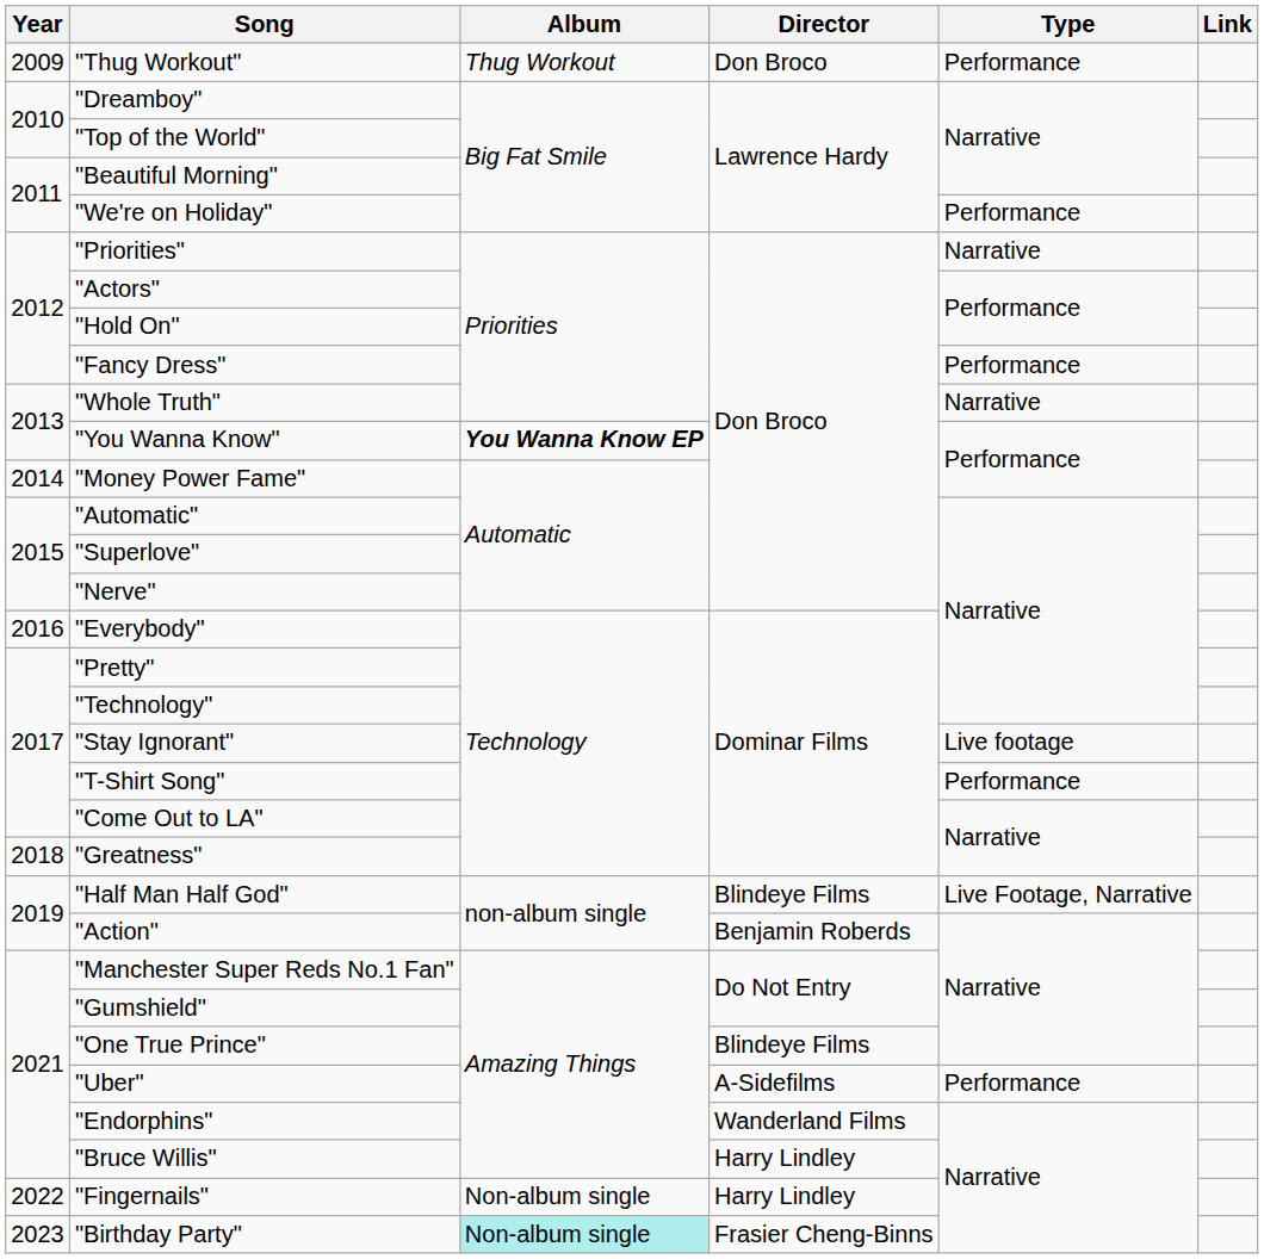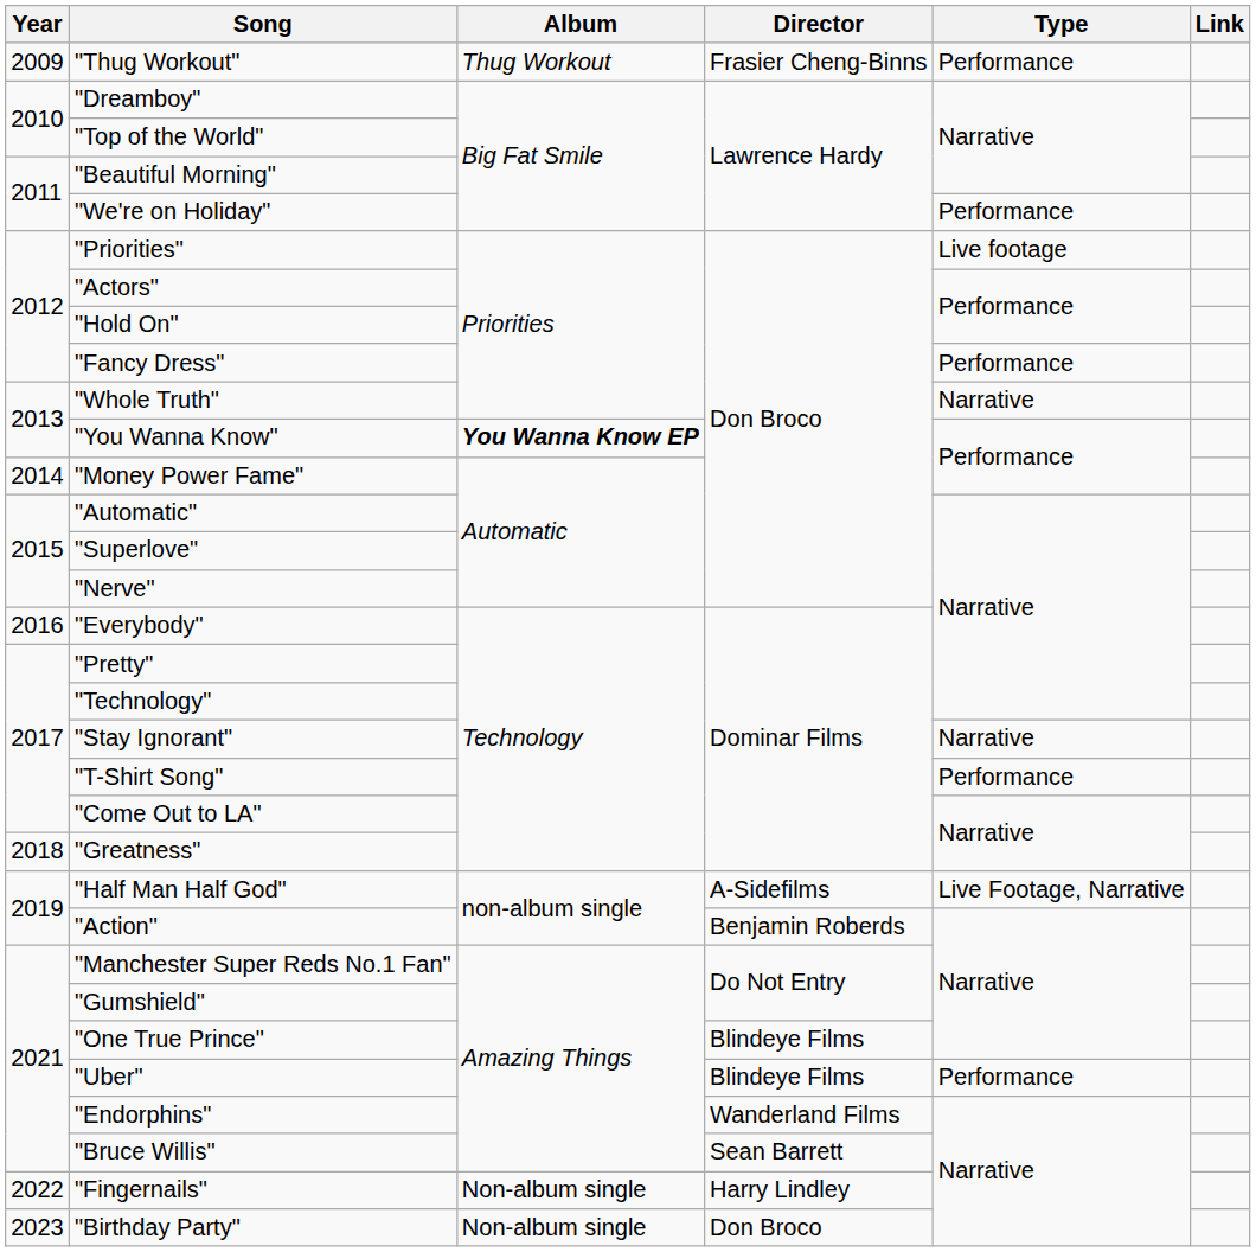 <table class="wikitable">
 <tr>
 <th>Year</th>
 <th>Song</th>
 <th>Album</th>
 <th>Director</th>
 <th>Type</th>
 <th>Link</th>
 </tr>
 <tr>
 <td>2009</td>
 <td>"Thug Workout"</td>
 <td><em>Thug Workout</em></td>
-<td>Don Broco</td>
+<td>Frasier Cheng-Binns</td>
 <td>Performance</td>
 <td></td>
 </tr>
 <tr>
 <td rowspan=2>2010</td>
 <td>"Dreamboy"</td>
 <td rowspan=4><em>Big Fat Smile</em></td>
 <td rowspan=4>Lawrence Hardy</td>
 <td rowspan=3>Narrative</td>
 <td></td>
 </tr>
 <tr>
 <td>"Top of the World"</td>
 <td></td>
 </tr>
 <tr>
 <td rowspan=2>2011</td>
 <td>"Beautiful Morning"</td>
 <td></td>
 </tr>
 <tr>
 <td>"We're on Holiday"</td>
 <td>Performance</td>
 <td></td>
 </tr>
 <tr>
 <td rowspan=4>2012</td>
 <td>"Priorities"</td>
 <td rowspan=5><em>Priorities</em></td>
 <td rowspan=10>Don Broco</td>
-<td>Narrative</td>
+<td>Live footage</td>
 <td></td>
 </tr>
 <tr>
 <td>"Actors"</td>
 <td rowspan=2>Performance</td>
 <td></td>
 </tr>
 <tr>
 <td>"Hold On"</td>
 <td></td>
 </tr>
 <tr>
 <td>"Fancy Dress"</td>
 <td>Performance</td>
 <td></td>
 </tr>
 <tr>
 <td rowspan=2>2013</td>
 <td>"Whole Truth"</td>
 <td>Narrative</td>
 <td></td>
 </tr>
 <tr>
 <td>"You Wanna Know"</td>
 <td><strong><em>You Wanna Know EP</em></strong></td>
 <td rowspan=2>Performance</td>
 <td></td>
 </tr>
 <tr>
 <td>2014</td>
 <td>"Money Power Fame"</td>
 <td rowspan=4><em>Automatic</em></td>
 <td></td>
 </tr>
 <tr>
 <td rowspan=3>2015</td>
 <td>"Automatic"</td>
 <td rowspan=6>Narrative</td>
 <td></td>
 </tr>
 <tr>
 <td>"Superlove"</td>
 <td></td>
 </tr>
 <tr>
 <td>"Nerve"</td>
 <td></td>
 </tr>
 <tr>
 <td>2016</td>
 <td>"Everybody"</td>
 <td rowspan=7><em>Technology</em></td>
 <td rowspan=7>Dominar Films</td>
 <td></td>
 </tr>
 <tr>
 <td rowspan="5">2017</td>
 <td>"Pretty"</td>
 <td></td>
 </tr>
 <tr>
 <td>"Technology"</td>
 <td></td>
 </tr>
 <tr>
 <td>"Stay Ignorant"</td>
-<td>Live footage</td>
+<td>Narrative</td>
 <td></td>
 </tr>
 <tr>
 <td>"T-Shirt Song"</td>
 <td>Performance</td>
 <td></td>
 </tr>
 <tr>
 <td>"Come Out to LA"</td>
 <td rowspan="2">Narrative</td>
 <td></td>
 </tr>
 <tr>
 <td>2018</td>
 <td>"Greatness"</td>
 <td></td>
 </tr>
 <tr>
 <td rowspan="2">2019</td>
 <td>"Half Man Half God"</td>
 <td rowspan=2>non-album single</td>
-<td>Blindeye Films</td>
+<td>A-Sidefilms</td>
 <td>Live Footage, Narrative</td>
 <td></td>
 </tr>
 <tr>
 <td>"Action"</td>
 <td>Benjamin Roberds</td>
 <td rowspan="4">Narrative</td>
 <td></td>
 </tr>
 <tr>
 <td rowspan="6">2021</td>
 <td>"Manchester Super Reds No.1 Fan"</td>
 <td rowspan="6"><em>Amazing Things</em></td>
 <td rowspan="2">Do Not Entry</td>
 <td></td>
 </tr>
 <tr>
 <td>"Gumshield"</td>
 <td></td>
 </tr>
 <tr>
 <td>"One True Prince"</td>
 <td>Blindeye Films</td>
 <td></td>
 </tr>
 <tr>
 <td>"Uber"</td>
-<td>A-Sidefilms</td>
+<td>Blindeye Films</td>
 <td>Performance</td>
 <td></td>
 </tr>
 <tr>
 <td>"Endorphins"</td>
 <td>Wanderland Films</td>
 <td rowspan="4">Narrative</td>
 <td></td>
 </tr>
 <tr>
 <td>"Bruce Willis"</td>
-<td>Harry Lindley</td>
+<td>Sean Barrett</td>
 <td></td>
 </tr>
 <tr>
 <td>2022</td>
 <td>"Fingernails"</td>
 <td>Non-album single</td>
 <td>Harry Lindley</td>
 <td></td>
 </tr>
 <tr>
 <td>2023</td>
 <td>"Birthday Party"</td>
-<td style="background: paleturquoise;">Non-album single</td>
-<td>Frasier Cheng-Binns</td>
+<td>Non-album single</td>
+<td>Don Broco</td>
 <td></td>
 </tr>
 </table>
